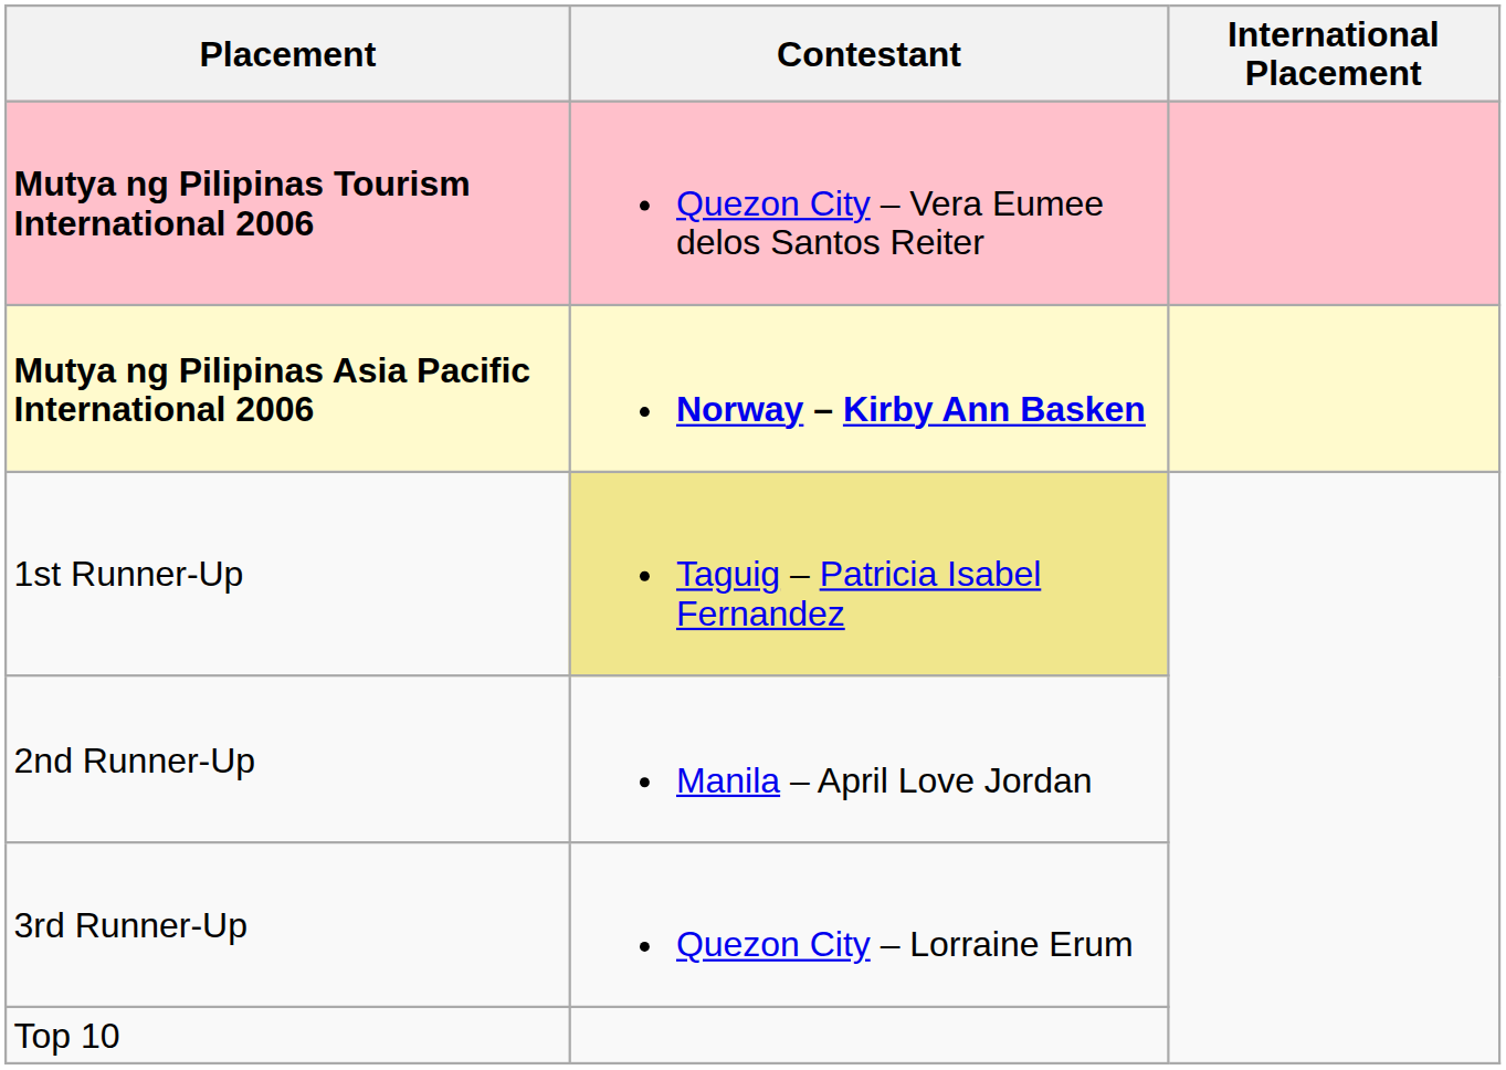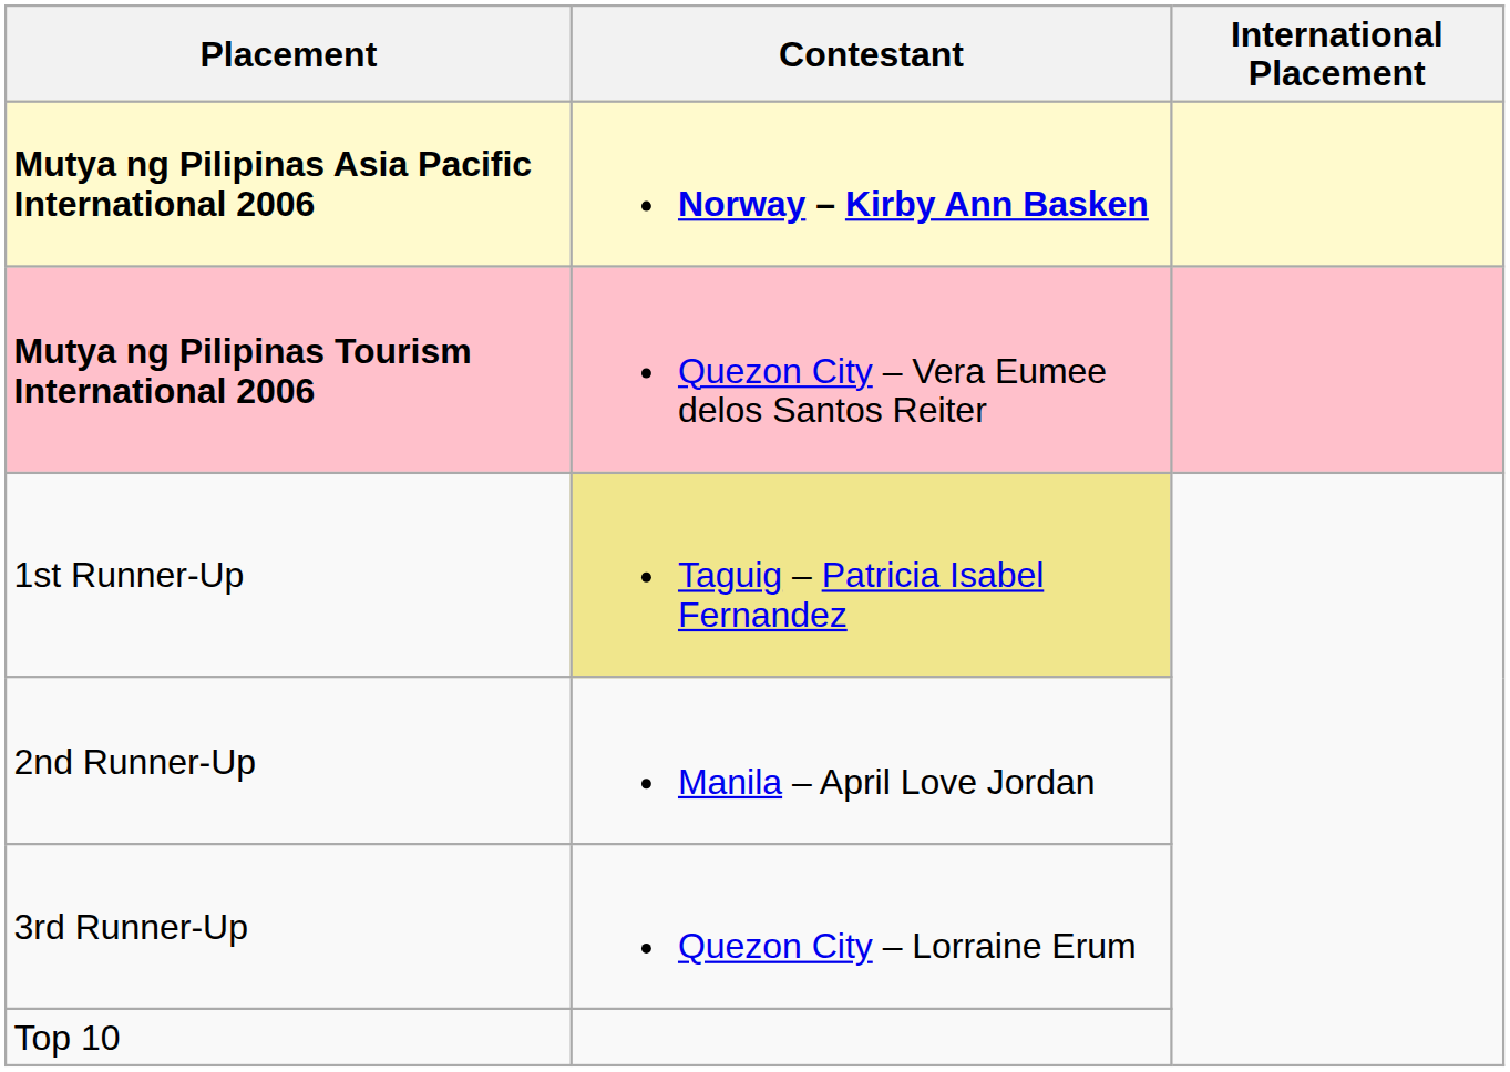 <table class="wikitable sortable" style="font-size: 90%;">
 <tr>
 <th>Placement</th>
 <th>Contestant</th>
 <th>International Placement</th>
 </tr>
+<tr style="background:#FFFACD;" |>
+<td><strong>Mutya ng Pilipinas Asia Pacific International 2006</strong></td>
+<td><br><ul><li><strong><a href='#'>Norway</a> – <a href='#'>Kirby Ann Basken</a></strong><br></li></ul></td>
+<td></td>
+</tr>
 <tr style="background:pink;">
 <td><strong>Mutya ng Pilipinas Tourism International 2006</strong></td>
 <td><br><ul><li><a href='#'>Quezon City</a> – Vera Eumee delos Santos Reiter</li></ul></td>
-<td></td>
-</tr>
-<tr style="background:#FFFACD;" |>
-<td><strong>Mutya ng Pilipinas Asia Pacific International 2006</strong></td>
-<td><br><ul><li><strong><a href='#'>Norway</a> – <a href='#'>Kirby Ann Basken</a></strong><br></li></ul></td>
 <td></td>
 </tr>
 <tr>
 <td>1st Runner-Up</td>
 <td style="background: khaki;"><br><ul><li><a href='#'>Taguig</a> – <a href='#'>Patricia Isabel Fernandez</a></li></ul></td>
 </tr>
 <tr>
 <td>2nd Runner-Up</td>
 <td><br><ul><li><a href='#'>Manila</a> – April Love Jordan</li></ul></td>
 </tr>
 <tr>
 <td>3rd Runner-Up</td>
 <td><br><ul><li><a href='#'>Quezon City</a> – Lorraine Erum</li></ul></td>
 </tr>
 <tr>
 <td>Top 10</td>
 <td></td>
 </tr>
 </table>
